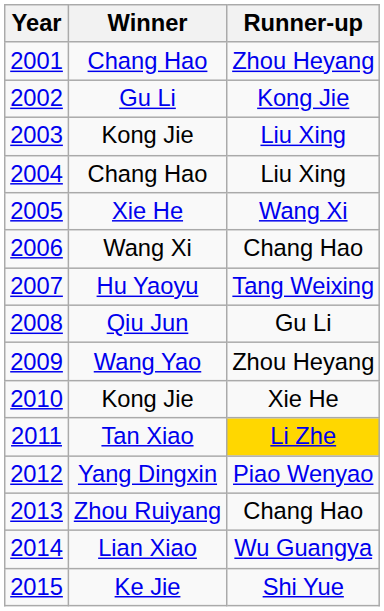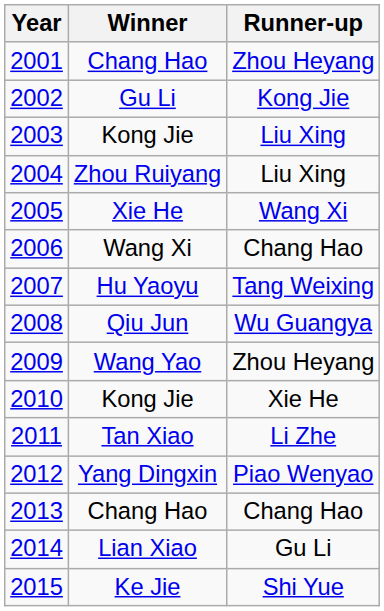 <table class="wikitable" style="text-align: center;">
 <tr>
 <th>Year</th>
 <th>Winner</th>
 <th>Runner-up</th>
 </tr>
 <tr>
 <td><a href='#'>2001</a></td>
 <td><a href='#'>Chang Hao</a></td>
 <td><a href='#'>Zhou Heyang</a></td>
 </tr>
 <tr>
 <td><a href='#'>2002</a></td>
 <td><a href='#'>Gu Li</a></td>
 <td><a href='#'>Kong Jie</a></td>
 </tr>
 <tr>
 <td><a href='#'>2003</a></td>
 <td>Kong Jie</td>
 <td><a href='#'>Liu Xing</a></td>
 </tr>
 <tr>
 <td><a href='#'>2004</a></td>
-<td>Chang Hao</td>
+<td><a href='#'>Zhou Ruiyang</a></td>
 <td>Liu Xing</td>
 </tr>
 <tr>
 <td><a href='#'>2005</a></td>
 <td><a href='#'>Xie He</a></td>
 <td><a href='#'>Wang Xi</a></td>
 </tr>
 <tr>
 <td><a href='#'>2006</a></td>
 <td>Wang Xi</td>
 <td>Chang Hao</td>
 </tr>
 <tr>
 <td><a href='#'>2007</a></td>
 <td><a href='#'>Hu Yaoyu</a></td>
 <td><a href='#'>Tang Weixing</a></td>
 </tr>
 <tr>
 <td><a href='#'>2008</a></td>
 <td><a href='#'>Qiu Jun</a></td>
-<td>Gu Li</td>
+<td><a href='#'>Wu Guangya</a></td>
 </tr>
 <tr>
 <td><a href='#'>2009</a></td>
 <td><a href='#'>Wang Yao</a></td>
 <td>Zhou Heyang</td>
 </tr>
 <tr>
 <td><a href='#'>2010</a></td>
 <td>Kong Jie</td>
 <td>Xie He</td>
 </tr>
 <tr>
 <td><a href='#'>2011</a></td>
 <td><a href='#'>Tan Xiao</a></td>
-<td style="background: gold;"><a href='#'>Li Zhe</a></td>
+<td><a href='#'>Li Zhe</a></td>
 </tr>
 <tr>
 <td><a href='#'>2012</a></td>
 <td><a href='#'>Yang Dingxin</a></td>
 <td><a href='#'>Piao Wenyao</a></td>
 </tr>
 <tr>
 <td><a href='#'>2013</a></td>
-<td><a href='#'>Zhou Ruiyang</a></td>
+<td>Chang Hao</td>
 <td>Chang Hao</td>
 </tr>
 <tr>
 <td><a href='#'>2014</a></td>
 <td><a href='#'>Lian Xiao</a></td>
-<td><a href='#'>Wu Guangya</a></td>
+<td>Gu Li</td>
 </tr>
 <tr>
 <td><a href='#'>2015</a></td>
 <td><a href='#'>Ke Jie</a></td>
 <td><a href='#'>Shi Yue</a></td>
 </tr>
 </table>
